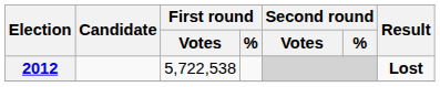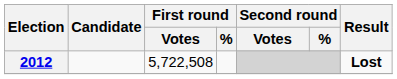 <table class=wikitable style=text-align:center>
 <tr>
 <th rowspan="2">Election</th>
 <th rowspan="2">Candidate</th>
 <th colspan="2" scope="col">First round</th>
 <th colspan="2">Second round</th>
 <th rowspan="2">Result</th>
 </tr>
 <tr>
 <th>Votes</th>
 <th>%</th>
 <th>Votes</th>
 <th>%</th>
 </tr>
 <tr>
 <th><a href='#'>2012</a></th>
 <td></td>
-<td>5,722,538</td>
+<td>5,722,508</td>
 <td></td>
 <td bgcolor=lightgrey colspan=2></td>
 <td><strong>Lost</strong> </td>
 </tr>
 <tr>
 </tr>
 </table>
